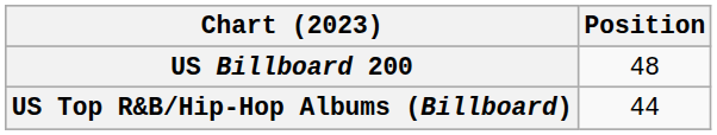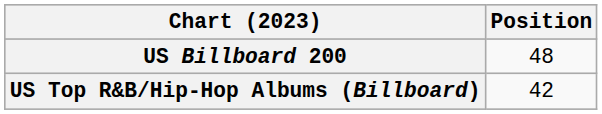 <table class="wikitable sortable plainrowheaders" style="text-align:center">
 <tr>
 <th scope="col">Chart (2023)</th>
 <th scope="col">Position</th>
 </tr>
 <tr>
 <th scope="row">US <em>Billboard</em> 200</th>
 <td>48</td>
 </tr>
 <tr>
 <th scope="row">US Top R&B/Hip-Hop Albums (<em>Billboard</em>)</th>
-<td>44</td>
+<td>42</td>
 </tr>
 </table>
